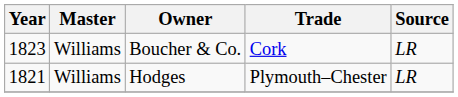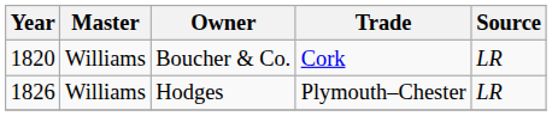 <table class=" wikitable">
 <tr>
 <th>Year</th>
 <th>Master</th>
 <th>Owner</th>
 <th>Trade</th>
 <th>Source</th>
 </tr>
 <tr>
-<td>1823</td>
+<td>1820</td>
 <td>Williams</td>
 <td>Boucher & Co.</td>
 <td><a href='#'>Cork</a></td>
 <td><em>LR</em></td>
 </tr>
 <tr>
-<td>1821</td>
+<td>1826</td>
 <td>Williams</td>
 <td>Hodges</td>
 <td>Plymouth–Chester</td>
 <td><em>LR</em></td>
 </tr>
 <tr>
 </tr>
 </table>
